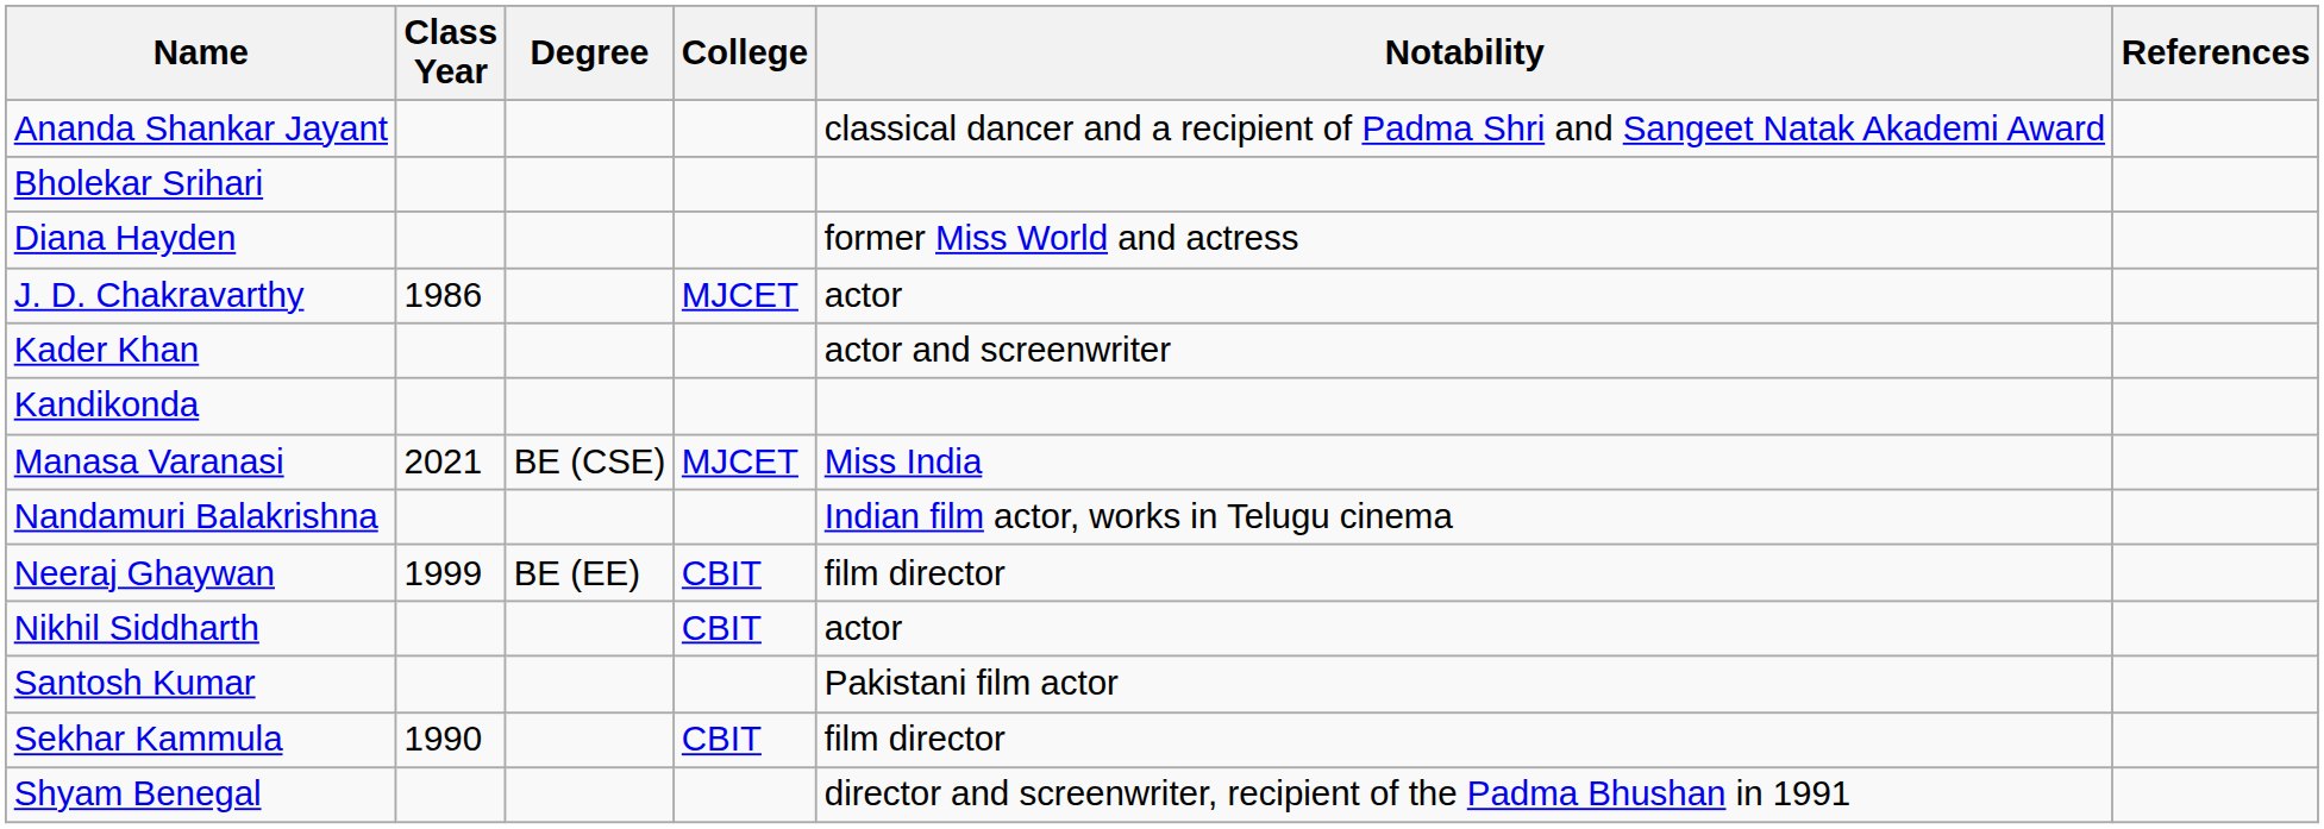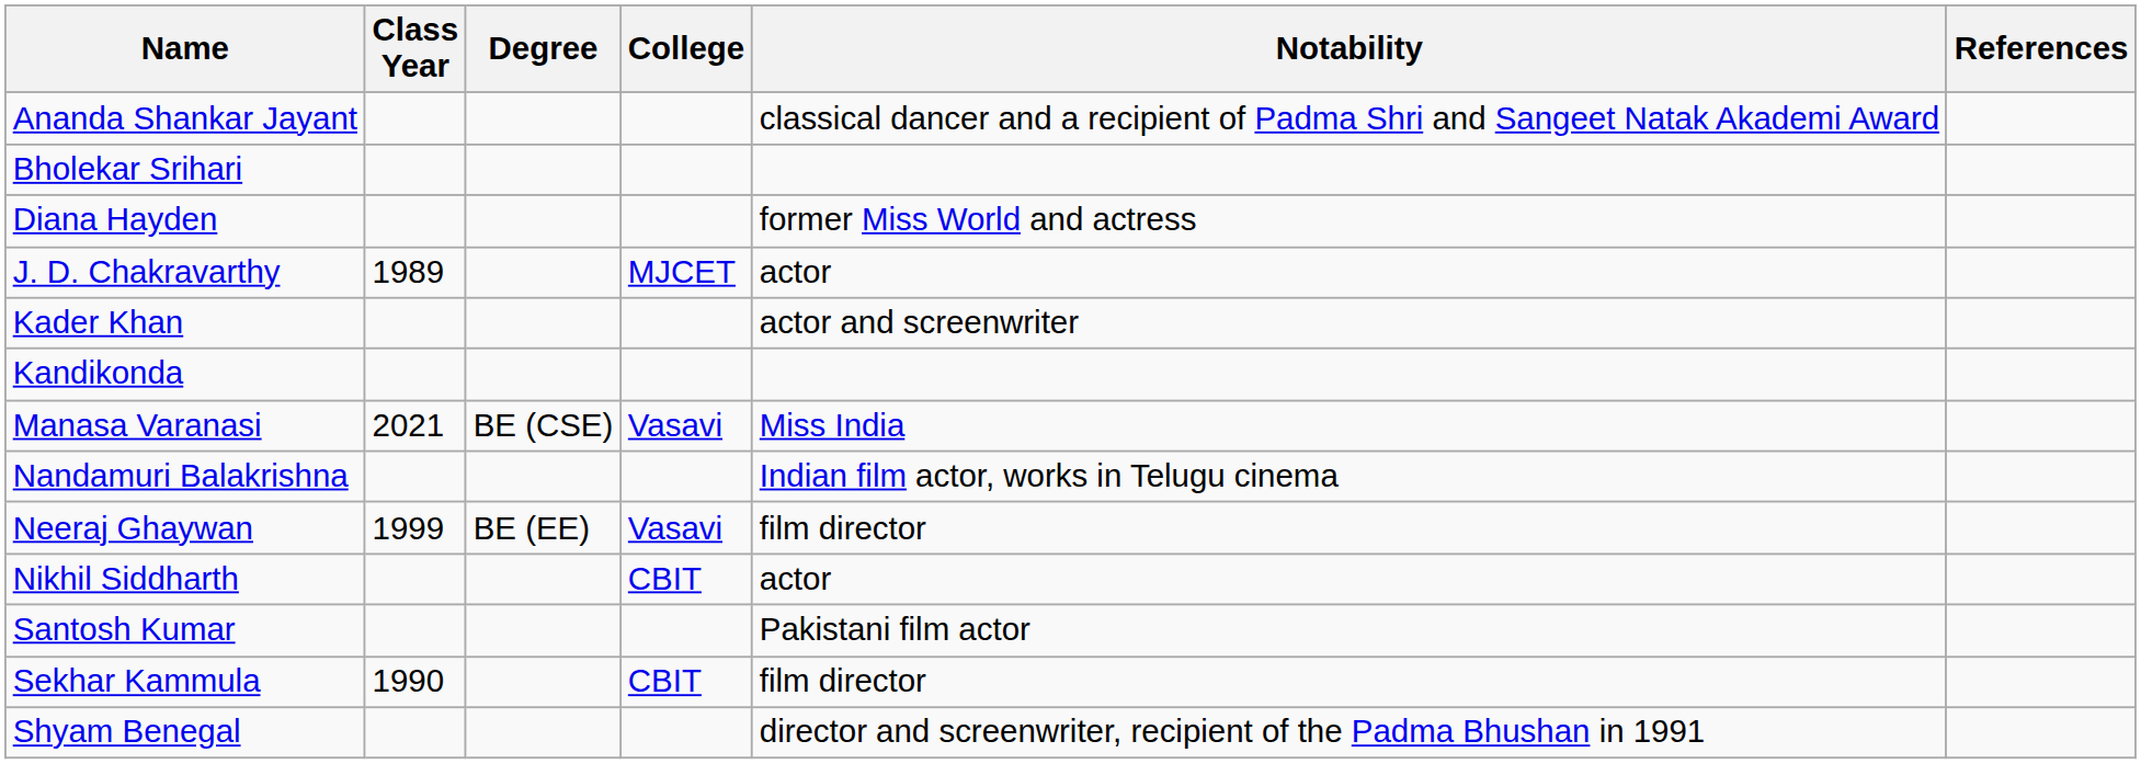 <table class="wikitable sortable">
 <tr>
 <th>Name</th>
 <th>Class<br>Year</th>
 <th>Degree</th>
 <th>College</th>
 <th class="unsortable">Notability</th>
 <th class="unsortable">References</th>
 </tr>
 <tr>
 <td><a href='#'>Ananda Shankar Jayant</a></td>
 <td></td>
 <td></td>
 <td></td>
 <td>classical dancer and a recipient of <a href='#'>Padma Shri</a> and <a href='#'>Sangeet Natak Akademi Award</a></td>
 <td></td>
 </tr>
 <tr>
 <td><a href='#'>Bholekar Srihari</a></td>
 <td></td>
 <td></td>
 <td></td>
 <td></td>
 <td></td>
 </tr>
 <tr>
 <td><a href='#'>Diana Hayden</a></td>
 <td></td>
 <td></td>
 <td></td>
 <td>former <a href='#'>Miss World</a> and actress</td>
 <td></td>
 </tr>
 <tr>
 <td><a href='#'>J. D. Chakravarthy</a></td>
-<td>1986</td>
+<td>1989</td>
 <td></td>
 <td><a href='#'>MJCET</a></td>
 <td>actor</td>
 <td></td>
 </tr>
 <tr>
 <td><a href='#'>Kader Khan</a></td>
 <td></td>
 <td></td>
 <td></td>
 <td>actor and screenwriter</td>
 <td></td>
 </tr>
 <tr>
 <td><a href='#'>Kandikonda</a></td>
 <td></td>
 <td></td>
 <td></td>
 <td></td>
 <td></td>
 </tr>
 <tr>
 <td><a href='#'>Manasa Varanasi</a></td>
 <td>2021</td>
 <td>BE (CSE)</td>
-<td><a href='#'>MJCET</a></td>
+<td><a href='#'>Vasavi</a></td>
 <td><a href='#'>Miss India</a></td>
 <td></td>
 </tr>
 <tr>
 <td><a href='#'>Nandamuri Balakrishna</a></td>
 <td></td>
 <td></td>
 <td></td>
 <td><a href='#'>Indian film</a> actor, works in Telugu cinema</td>
 <td></td>
 </tr>
 <tr>
 <td><a href='#'>Neeraj Ghaywan</a></td>
 <td>1999</td>
 <td>BE (EE)</td>
-<td><a href='#'>CBIT</a></td>
+<td><a href='#'>Vasavi</a></td>
 <td>film director</td>
 <td></td>
 </tr>
 <tr>
 <td><a href='#'>Nikhil Siddharth</a></td>
 <td></td>
 <td></td>
 <td><a href='#'>CBIT</a></td>
 <td>actor</td>
 <td></td>
 </tr>
 <tr>
 <td><a href='#'>Santosh Kumar</a></td>
 <td></td>
 <td></td>
 <td></td>
 <td>Pakistani film actor</td>
 <td></td>
 </tr>
 <tr>
 <td><a href='#'>Sekhar Kammula</a></td>
 <td>1990</td>
 <td></td>
 <td><a href='#'>CBIT</a></td>
 <td>film director</td>
 <td></td>
 </tr>
 <tr>
 <td><a href='#'>Shyam Benegal</a></td>
 <td></td>
 <td></td>
 <td></td>
 <td>director and screenwriter, recipient of the <a href='#'>Padma Bhushan</a> in 1991</td>
 <td></td>
 </tr>
 </table>
